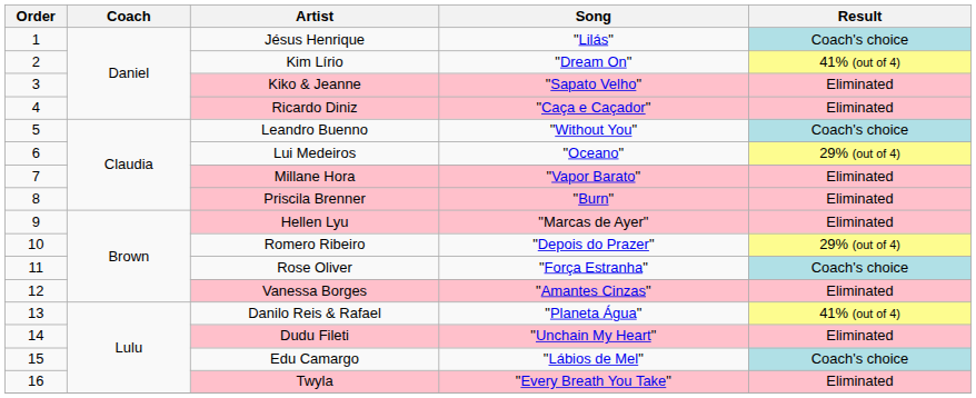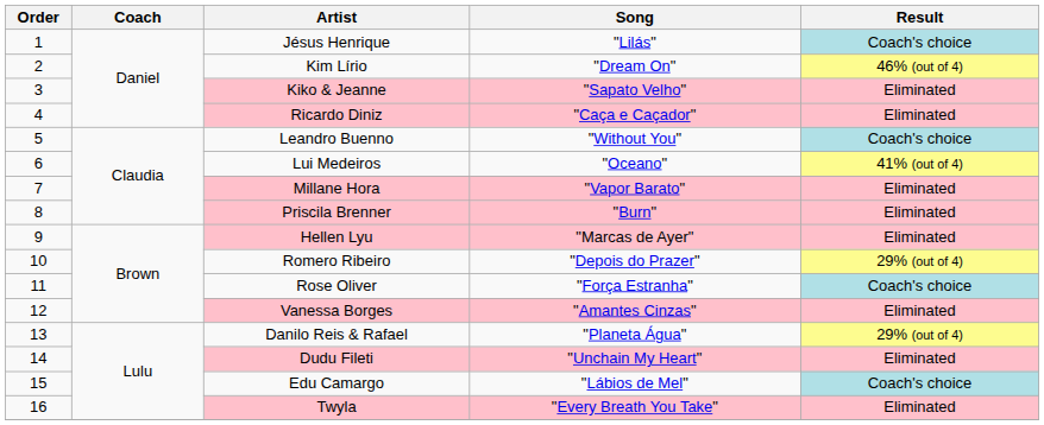 <table class="wikitable" style="text-align:center; width:85%;">
 <tr>
 <th scope="col" width="05%">Order</th>
 <th scope="col" width="10%">Coach</th>
 <th scope="col" width="20%">Artist</th>
 <th scope="col" width="25%">Song</th>
 <th scope="col" width="18%">Result</th>
 </tr>
 <tr>
 <td>1</td>
 <td rowspan=4>Daniel</td>
 <td>Jésus Henrique</td>
 <td>"<a href='#'>Lilás</a>"</td>
 <td bgcolor="B0E0E6">Coach's choice</td>
 </tr>
 <tr>
 <td>2</td>
 <td>Kim Lírio</td>
 <td>"<a href='#'>Dream On</a>"</td>
-<td bgcolor="FDFC8F">41% <small>(out of 4)</small></td>
+<td bgcolor="FDFC8F">46% <small>(out of 4)</small></td>
 </tr>
 <tr>
 <td>3</td>
 <td bgcolor="FFC0CB">Kiko & Jeanne</td>
 <td bgcolor="FFC0CB">"<a href='#'>Sapato Velho</a>"</td>
 <td bgcolor="FFC0CB">Eliminated</td>
 </tr>
 <tr>
 <td>4</td>
 <td bgcolor="FFC0CB">Ricardo Diniz</td>
 <td bgcolor="FFC0CB">"<a href='#'>Caça e Caçador</a>"</td>
 <td bgcolor="FFC0CB">Eliminated</td>
 </tr>
 <tr>
 <td>5</td>
 <td rowspan=4>Claudia</td>
 <td>Leandro Buenno</td>
 <td>"<a href='#'>Without You</a>"</td>
 <td bgcolor="B0E0E6">Coach's choice</td>
 </tr>
 <tr>
 <td>6</td>
 <td>Lui Medeiros</td>
 <td>"<a href='#'>Oceano</a>"</td>
-<td bgcolor="FDFC8F">29% <small>(out of 4)</small></td>
+<td bgcolor="FDFC8F">41% <small>(out of 4)</small></td>
 </tr>
 <tr>
 <td>7</td>
 <td bgcolor="FFC0CB">Millane Hora</td>
 <td bgcolor="FFC0CB">"<a href='#'>Vapor Barato</a>"</td>
 <td bgcolor="FFC0CB">Eliminated</td>
 </tr>
 <tr>
 <td>8</td>
 <td bgcolor="FFC0CB">Priscila Brenner</td>
 <td bgcolor="FFC0CB">"<a href='#'>Burn</a>"</td>
 <td bgcolor="FFC0CB">Eliminated</td>
 </tr>
 <tr>
 <td>9</td>
 <td rowspan=4>Brown</td>
 <td bgcolor="FFC0CB">Hellen Lyu</td>
 <td bgcolor="FFC0CB">"Marcas de Ayer"</td>
 <td bgcolor="FFC0CB">Eliminated</td>
 </tr>
 <tr>
 <td>10</td>
 <td>Romero Ribeiro</td>
 <td>"<a href='#'>Depois do Prazer</a>"</td>
 <td bgcolor="FDFC8F">29% <small>(out of 4)</small></td>
 </tr>
 <tr>
 <td>11</td>
 <td>Rose Oliver</td>
 <td>"<a href='#'>Força Estranha</a>"</td>
 <td bgcolor="B0E0E6">Coach's choice</td>
 </tr>
 <tr>
 <td>12</td>
 <td bgcolor="FFC0CB">Vanessa Borges</td>
 <td bgcolor="FFC0CB">"<a href='#'>Amantes Cinzas</a>"</td>
 <td bgcolor="FFC0CB">Eliminated</td>
 </tr>
 <tr>
 <td>13</td>
 <td rowspan=4>Lulu</td>
 <td>Danilo Reis & Rafael</td>
 <td>"<a href='#'>Planeta Água</a>"</td>
-<td bgcolor="FDFC8F">41% <small>(out of 4)</small></td>
+<td bgcolor="FDFC8F">29% <small>(out of 4)</small></td>
 </tr>
 <tr>
 <td>14</td>
 <td bgcolor="FFC0CB">Dudu Fileti</td>
 <td bgcolor="FFC0CB">"<a href='#'>Unchain My Heart</a>"</td>
 <td bgcolor="FFC0CB">Eliminated</td>
 </tr>
 <tr>
 <td>15</td>
 <td>Edu Camargo</td>
 <td>"<a href='#'>Lábios de Mel</a>"</td>
 <td bgcolor="B0E0E6">Coach's choice</td>
 </tr>
 <tr>
 <td>16</td>
 <td bgcolor="FFC0CB">Twyla</td>
 <td bgcolor="FFC0CB">"<a href='#'>Every Breath You Take</a>"</td>
 <td bgcolor="FFC0CB">Eliminated</td>
 </tr>
 <tr>
 </tr>
 </table>
